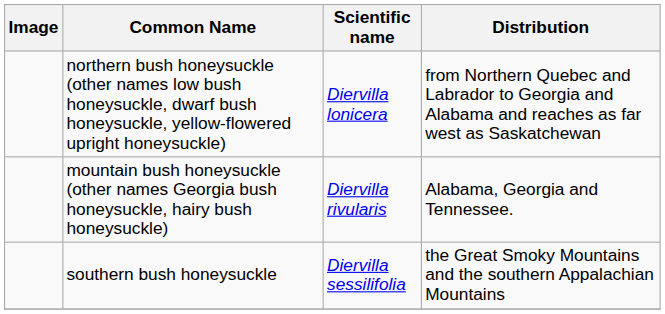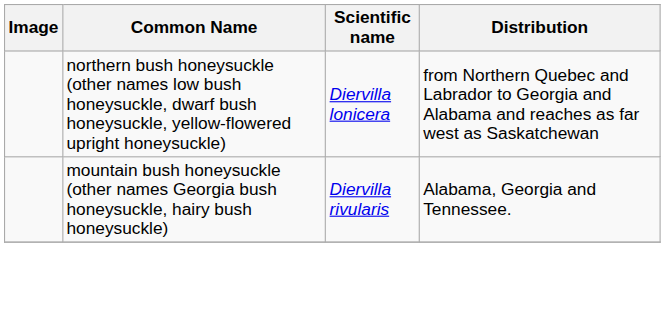 <table class="wikitable">
 <tr>
 <th>Image</th>
 <th>Common Name</th>
 <th>Scientific name</th>
 <th>Distribution</th>
 </tr>
 <tr>
 <td></td>
 <td>northern bush honeysuckle (other names low bush honeysuckle, dwarf bush honeysuckle, yellow-flowered upright honeysuckle)</td>
 <td><em><a href='#'>Diervilla lonicera</a></em></td>
 <td>from Northern Quebec and Labrador to Georgia and Alabama and reaches as far west as Saskatchewan</td>
 </tr>
 <tr>
 <td></td>
 <td>mountain bush honeysuckle (other names Georgia bush honeysuckle, hairy bush honeysuckle)</td>
 <td><em><a href='#'>Diervilla rivularis</a></em></td>
 <td>Alabama, Georgia and Tennessee.</td>
 </tr>
 <tr>
-<td></td>
-<td>southern bush honeysuckle</td>
-<td><em><a href='#'>Diervilla sessilifolia</a></em></td>
-<td>the Great Smoky Mountains and the southern Appalachian Mountains</td>
-</tr>
-<tr>
 </tr>
 </table>
